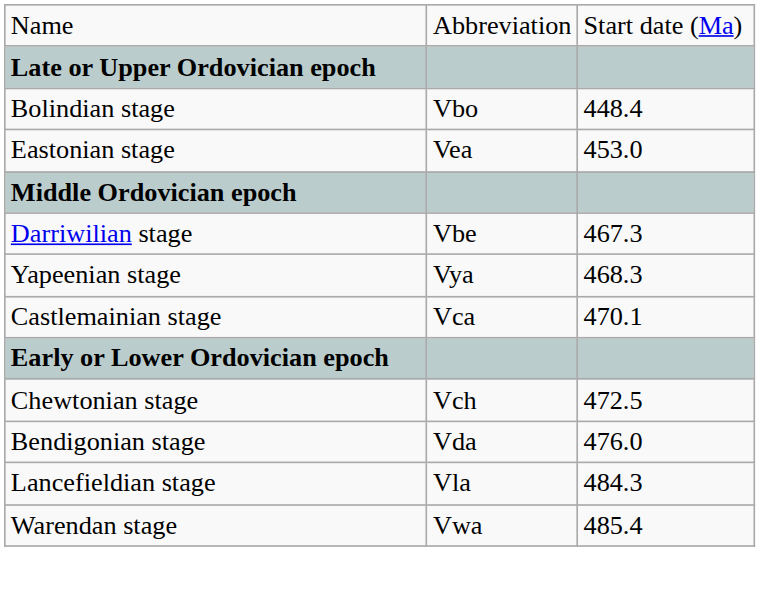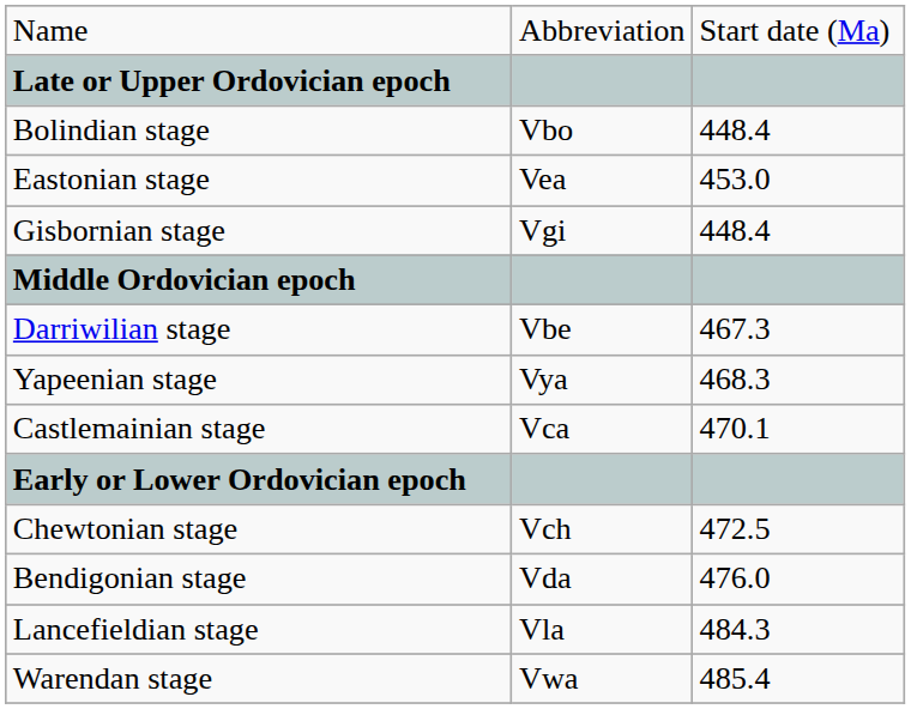 <table class="wikitable">
 <tr>
 <td width="250pt">Name</td>
 <td width="50pt">Abbreviation</td>
 <td width="100pt">Start date (<a href='#'>Ma</a>)</td>
 </tr>
 <tr style="background:#bbcccc;">
 <td><strong>Late or Upper Ordovician epoch</strong></td>
 <td></td>
 <td></td>
 </tr>
 <tr>
 <td>Bolindian stage</td>
 <td>Vbo</td>
 <td>448.4</td>
 </tr>
 <tr>
 <td>Eastonian stage</td>
 <td>Vea</td>
 <td>453.0</td>
+</tr>
+<tr>
+<td>Gisbornian stage</td>
+<td>Vgi</td>
+<td>448.4</td>
 </tr>
 <tr style="background:#bbcccc;">
 <td><strong>Middle Ordovician epoch</strong></td>
 <td></td>
 <td></td>
 </tr>
 <tr>
 <td><a href='#'>Darriwilian</a> stage</td>
 <td>Vbe</td>
 <td>467.3</td>
 </tr>
 <tr>
 <td>Yapeenian stage</td>
 <td>Vya</td>
 <td>468.3</td>
 </tr>
 <tr>
 <td>Castlemainian stage</td>
 <td>Vca</td>
 <td>470.1</td>
 </tr>
 <tr style="background:#bbcccc;">
 <td><strong>Early or Lower Ordovician epoch</strong></td>
 <td></td>
 <td></td>
 </tr>
 <tr>
 <td>Chewtonian stage</td>
 <td>Vch</td>
 <td>472.5</td>
 </tr>
 <tr>
 <td>Bendigonian stage</td>
 <td>Vda</td>
 <td>476.0</td>
 </tr>
 <tr>
 <td>Lancefieldian stage</td>
 <td>Vla</td>
 <td>484.3</td>
 </tr>
 <tr>
 <td>Warendan stage</td>
 <td>Vwa</td>
 <td>485.4</td>
 </tr>
 </table>
